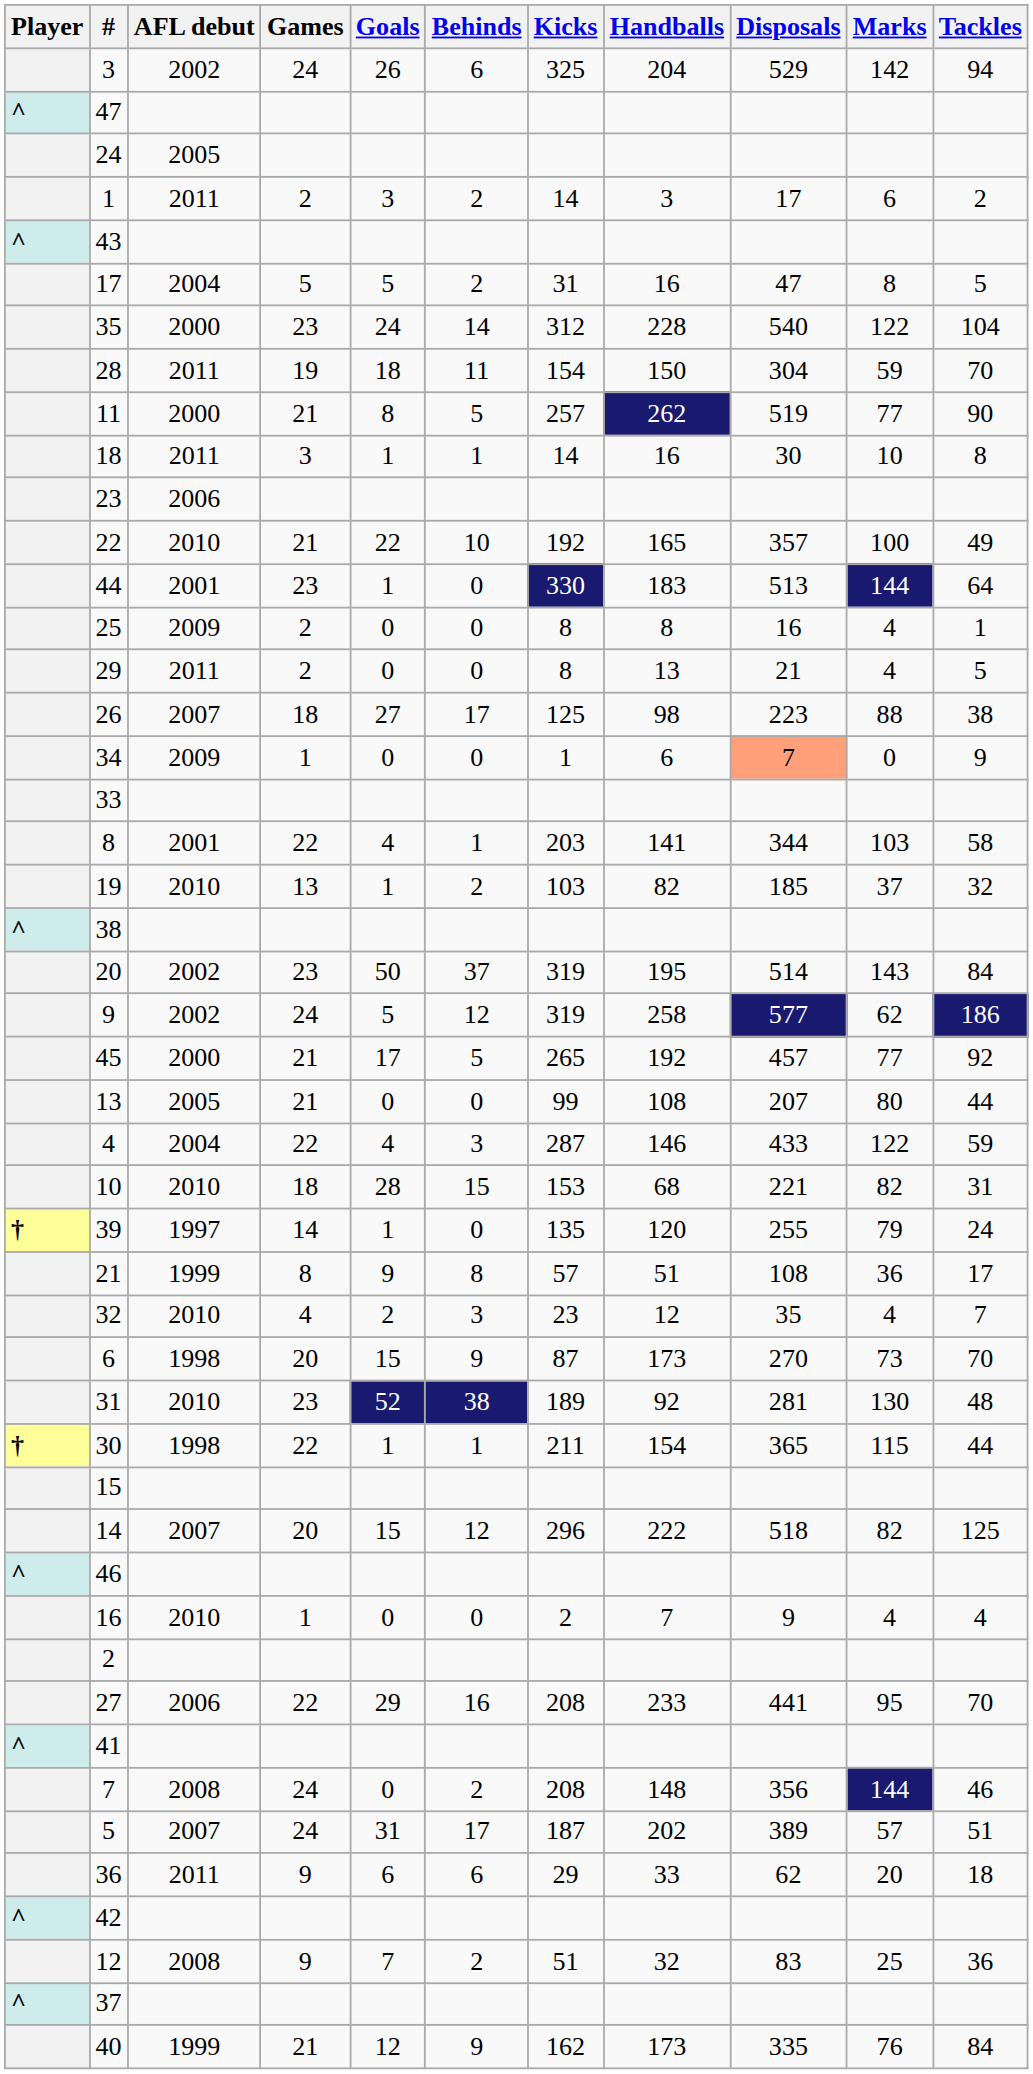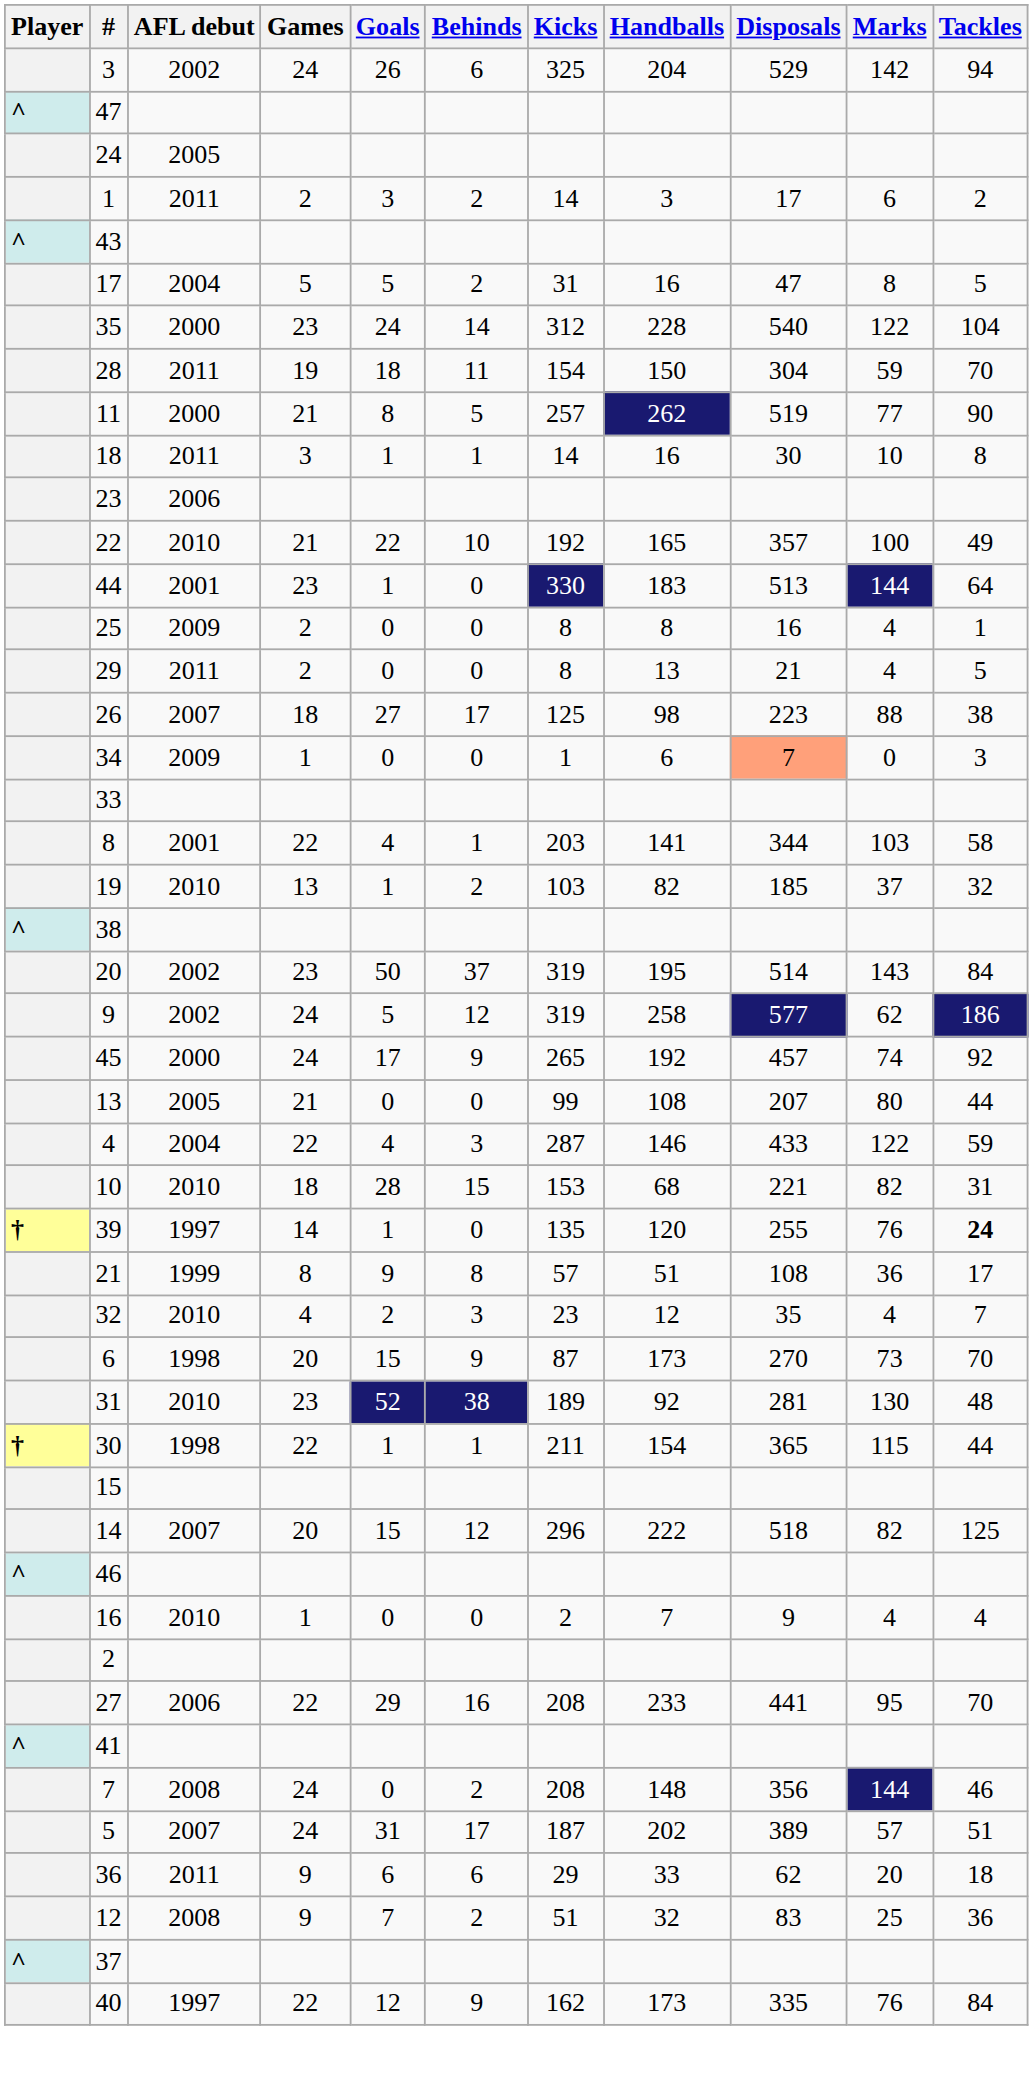 <table class="wikitable plainrowheaders sortable" style="font-size:90%; text-align:center;">
 <tr>
 <th scope="col">Player</th>
 <th scope="col">#</th>
 <th scope="col">AFL debut</th>
 <th scope="col">Games</th>
 <th scope="col"><a href='#'>Goals</a></th>
 <th scope="col"><a href='#'>Behinds</a></th>
 <th scope="col"><a href='#'>Kicks</a></th>
 <th scope="col"><a href='#'>Handballs</a></th>
 <th scope="col"><a href='#'>Disposals</a></th>
 <th scope="col"><a href='#'>Marks</a></th>
 <th scope="col"><a href='#'>Tackles</a></th>
 </tr>
 <tr>
 <th scope="row" style="text-align:left;"></th>
 <td>3</td>
 <td>2002</td>
 <td>24</td>
 <td>26</td>
 <td>6</td>
 <td>325</td>
 <td>204</td>
 <td>529</td>
 <td>142</td>
 <td>94</td>
 </tr>
 <tr>
 <th scope="row"  style="text-align:left; background:#cfecec;">^</th>
 <td>47</td>
 <td></td>
 <td></td>
 <td></td>
 <td></td>
 <td></td>
 <td></td>
 <td></td>
 <td></td>
 <td></td>
 </tr>
 <tr>
 <th scope="row" style="text-align:left;"></th>
 <td>24</td>
 <td>2005</td>
 <td></td>
 <td></td>
 <td></td>
 <td></td>
 <td></td>
 <td></td>
 <td></td>
 <td></td>
 </tr>
 <tr>
 <th scope="row" style="text-align:left;"></th>
 <td>1</td>
 <td>2011</td>
 <td>2</td>
 <td>3</td>
 <td>2</td>
 <td>14</td>
 <td>3</td>
 <td>17</td>
 <td>6</td>
 <td>2</td>
 </tr>
 <tr>
 <th scope="row"  style="text-align:left; background:#cfecec;">^</th>
 <td>43</td>
 <td></td>
 <td></td>
 <td></td>
 <td></td>
 <td></td>
 <td></td>
 <td></td>
 <td></td>
 <td></td>
 </tr>
 <tr>
 <th scope="row" style="text-align:left;"></th>
 <td>17</td>
 <td>2004</td>
 <td>5</td>
 <td>5</td>
 <td>2</td>
 <td>31</td>
 <td>16</td>
 <td>47</td>
 <td>8</td>
 <td>5</td>
 </tr>
 <tr>
 <th scope="row" style="text-align:left;"></th>
 <td>35</td>
 <td>2000</td>
 <td>23</td>
 <td>24</td>
 <td>14</td>
 <td>312</td>
 <td>228</td>
 <td>540</td>
 <td>122</td>
 <td>104</td>
 </tr>
 <tr>
 <th scope="row" style="text-align:left;"></th>
 <td>28</td>
 <td>2011</td>
 <td>19</td>
 <td>18</td>
 <td>11</td>
 <td>154</td>
 <td>150</td>
 <td>304</td>
 <td>59</td>
 <td>70</td>
 </tr>
 <tr>
 <th scope="row" style="text-align:left;"></th>
 <td>11</td>
 <td>2000</td>
 <td>21</td>
 <td>8</td>
 <td>5</td>
 <td>257</td>
 <td style="background:#191970;color:white;">262</td>
 <td>519</td>
 <td>77</td>
 <td>90</td>
 </tr>
 <tr>
 <th scope="row" style="text-align:left;"></th>
 <td>18</td>
 <td>2011</td>
 <td>3</td>
 <td>1</td>
 <td>1</td>
 <td>14</td>
 <td>16</td>
 <td>30</td>
 <td>10</td>
 <td>8</td>
 </tr>
 <tr>
 <th scope="row" style="text-align:left;"></th>
 <td>23</td>
 <td>2006</td>
 <td></td>
 <td></td>
 <td></td>
 <td></td>
 <td></td>
 <td></td>
 <td></td>
 <td></td>
 </tr>
 <tr>
 <th scope="row" style="text-align:left;"></th>
 <td>22</td>
 <td>2010</td>
 <td>21</td>
 <td>22</td>
 <td>10</td>
 <td>192</td>
 <td>165</td>
 <td>357</td>
 <td>100</td>
 <td>49</td>
 </tr>
 <tr>
 <th scope="row" style="text-align:left;"></th>
 <td>44</td>
 <td>2001</td>
 <td>23</td>
 <td>1</td>
 <td>0</td>
 <td style="background:#191970;color:white;">330</td>
 <td>183</td>
 <td>513</td>
 <td style="background:#191970;color:white;">144</td>
 <td>64</td>
 </tr>
 <tr>
 <th scope="row" style="text-align:left;"></th>
 <td>25</td>
 <td>2009</td>
 <td>2</td>
 <td>0</td>
 <td>0</td>
 <td>8</td>
 <td>8</td>
 <td>16</td>
 <td>4</td>
 <td>1</td>
 </tr>
 <tr>
 <th scope="row" style="text-align:left;"></th>
 <td>29</td>
 <td>2011</td>
 <td>2</td>
 <td>0</td>
 <td>0</td>
 <td>8</td>
 <td>13</td>
 <td>21</td>
 <td>4</td>
 <td>5</td>
 </tr>
 <tr>
 <th scope="row" style="text-align:left;"></th>
 <td>26</td>
 <td>2007</td>
 <td>18</td>
 <td>27</td>
 <td>17</td>
 <td>125</td>
 <td>98</td>
 <td>223</td>
 <td>88</td>
 <td>38</td>
 </tr>
 <tr>
 <th scope="row" style="text-align:left;"></th>
 <td>34</td>
 <td>2009</td>
 <td>1</td>
 <td>0</td>
 <td>0</td>
 <td>1</td>
 <td>6</td>
 <td style="background: lightsalmon;">7</td>
 <td>0</td>
-<td>9</td>
+<td>3</td>
 </tr>
 <tr>
 <th scope="row" style="text-align:left;"></th>
 <td>33</td>
 <td></td>
 <td></td>
 <td></td>
 <td></td>
 <td></td>
 <td></td>
 <td></td>
 <td></td>
 <td></td>
 </tr>
 <tr>
 <th scope="row" style="text-align:left;"></th>
 <td>8</td>
 <td>2001</td>
 <td>22</td>
 <td>4</td>
 <td>1</td>
 <td>203</td>
 <td>141</td>
 <td>344</td>
 <td>103</td>
 <td>58</td>
 </tr>
 <tr>
 <th scope="row" style="text-align:left;"></th>
 <td>19</td>
 <td>2010</td>
 <td>13</td>
 <td>1</td>
 <td>2</td>
 <td>103</td>
 <td>82</td>
 <td>185</td>
 <td>37</td>
 <td>32</td>
 </tr>
 <tr>
 <th scope="row"  style="text-align:left; background:#cfecec;">^</th>
 <td>38</td>
 <td></td>
 <td></td>
 <td></td>
 <td></td>
 <td></td>
 <td></td>
 <td></td>
 <td></td>
 <td></td>
 </tr>
 <tr>
 <th scope="row" style="text-align:left;"></th>
 <td>20</td>
 <td>2002</td>
 <td>23</td>
 <td>50</td>
 <td>37</td>
 <td>319</td>
 <td>195</td>
 <td>514</td>
 <td>143</td>
 <td>84</td>
 </tr>
 <tr>
 <th scope="row" style="text-align:left;"></th>
 <td>9</td>
 <td>2002</td>
 <td>24</td>
 <td>5</td>
 <td>12</td>
 <td>319</td>
 <td>258</td>
 <td style="background:#191970;color:white;">577</td>
 <td>62</td>
 <td style="background:#191970;color:white;">186</td>
 </tr>
 <tr>
 <th scope="row" style="text-align:left;"></th>
 <td>45</td>
 <td>2000</td>
-<td>21</td>
+<td>24</td>
 <td>17</td>
-<td>5</td>
+<td>9</td>
 <td>265</td>
 <td>192</td>
 <td>457</td>
-<td>77</td>
+<td>74</td>
 <td>92</td>
 </tr>
 <tr>
 <th scope="row" style="text-align:left;"></th>
 <td>13</td>
 <td>2005</td>
 <td>21</td>
 <td>0</td>
 <td>0</td>
 <td>99</td>
 <td>108</td>
 <td>207</td>
 <td>80</td>
 <td>44</td>
 </tr>
 <tr>
 <th scope="row" style="text-align:left;"></th>
 <td>4</td>
 <td>2004</td>
 <td>22</td>
 <td>4</td>
 <td>3</td>
 <td>287</td>
 <td>146</td>
 <td>433</td>
 <td>122</td>
 <td>59</td>
 </tr>
 <tr>
 <th scope="row" style="text-align:left;"></th>
 <td>10</td>
 <td>2010</td>
 <td>18</td>
 <td>28</td>
 <td>15</td>
 <td>153</td>
 <td>68</td>
 <td>221</td>
 <td>82</td>
 <td>31</td>
 </tr>
 <tr>
 <th scope="row"  style="text-align:left; background:#ff9;"> †</th>
 <td>39</td>
 <td>1997</td>
 <td>14</td>
 <td>1</td>
 <td>0</td>
 <td>135</td>
 <td>120</td>
 <td>255</td>
-<td>79</td>
-<td>24</td>
+<td>76</td>
+<td><strong>24</strong></td>
 </tr>
 <tr>
 <th scope="row" style="text-align:left;"></th>
 <td>21</td>
 <td>1999</td>
 <td>8</td>
 <td>9</td>
 <td>8</td>
 <td>57</td>
 <td>51</td>
 <td>108</td>
 <td>36</td>
 <td>17</td>
 </tr>
 <tr>
 <th scope="row" style="text-align:left;"></th>
 <td>32</td>
 <td>2010</td>
 <td>4</td>
 <td>2</td>
 <td>3</td>
 <td>23</td>
 <td>12</td>
 <td>35</td>
 <td>4</td>
 <td>7</td>
 </tr>
 <tr>
 <th scope="row" style="text-align:left;"></th>
 <td>6</td>
 <td>1998</td>
 <td>20</td>
 <td>15</td>
 <td>9</td>
 <td>87</td>
 <td>173</td>
 <td>270</td>
 <td>73</td>
 <td>70</td>
 </tr>
 <tr>
 <th scope="row" style="text-align:left;"></th>
 <td>31</td>
 <td>2010</td>
 <td>23</td>
 <td style="background:#191970;color:white;">52</td>
 <td style="background:#191970;color:white;">38</td>
 <td>189</td>
 <td>92</td>
 <td>281</td>
 <td>130</td>
 <td>48</td>
 </tr>
 <tr>
 <th scope="row"  style="text-align:left; background:#ff9;"> †</th>
 <td>30</td>
 <td>1998</td>
 <td>22</td>
 <td>1</td>
 <td>1</td>
 <td>211</td>
 <td>154</td>
 <td>365</td>
 <td>115</td>
 <td>44</td>
 </tr>
 <tr>
 <th scope="row" style="text-align:left;"></th>
 <td>15</td>
 <td></td>
 <td></td>
 <td></td>
 <td></td>
 <td></td>
 <td></td>
 <td></td>
 <td></td>
 <td></td>
 </tr>
 <tr>
 <th scope="row" style="text-align:left;"></th>
 <td>14</td>
 <td>2007</td>
 <td>20</td>
 <td>15</td>
 <td>12</td>
 <td>296</td>
 <td>222</td>
 <td>518</td>
 <td>82</td>
 <td>125</td>
 </tr>
 <tr>
 <th scope="row"  style="text-align:left; background:#cfecec;">^</th>
 <td>46</td>
 <td></td>
 <td></td>
 <td></td>
 <td></td>
 <td></td>
 <td></td>
 <td></td>
 <td></td>
 <td></td>
 </tr>
 <tr>
 <th scope="row" style="text-align:left;"></th>
 <td>16</td>
 <td>2010</td>
 <td>1</td>
 <td>0</td>
 <td>0</td>
 <td>2</td>
 <td>7</td>
 <td>9</td>
 <td>4</td>
 <td>4</td>
 </tr>
 <tr>
 <th scope="row" style="text-align:left;"></th>
 <td>2</td>
 <td></td>
 <td></td>
 <td></td>
 <td></td>
 <td></td>
 <td></td>
 <td></td>
 <td></td>
 <td></td>
 </tr>
 <tr>
 <th scope="row" style="text-align:left;"></th>
 <td>27</td>
 <td>2006</td>
 <td>22</td>
 <td>29</td>
 <td>16</td>
 <td>208</td>
 <td>233</td>
 <td>441</td>
 <td>95</td>
 <td>70</td>
 </tr>
 <tr>
 <th scope="row"  style="text-align:left; background:#cfecec;">^</th>
 <td>41</td>
 <td></td>
 <td></td>
 <td></td>
 <td></td>
 <td></td>
 <td></td>
 <td></td>
 <td></td>
 <td></td>
 </tr>
 <tr>
 <th scope="row" style="text-align:left;"></th>
 <td>7</td>
 <td>2008</td>
 <td>24</td>
 <td>0</td>
 <td>2</td>
 <td>208</td>
 <td>148</td>
 <td>356</td>
 <td style="background:#191970;color:white;">144</td>
 <td>46</td>
 </tr>
 <tr>
 <th scope="row" style="text-align:left;"></th>
 <td>5</td>
 <td>2007</td>
 <td>24</td>
 <td>31</td>
 <td>17</td>
 <td>187</td>
 <td>202</td>
 <td>389</td>
 <td>57</td>
 <td>51</td>
 </tr>
 <tr>
 <th scope="row" style="text-align:left;"></th>
 <td>36</td>
 <td>2011</td>
 <td>9</td>
 <td>6</td>
 <td>6</td>
 <td>29</td>
 <td>33</td>
 <td>62</td>
 <td>20</td>
 <td>18</td>
 </tr>
 <tr>
-<th scope="row"  style="text-align:left; background:#cfecec;">^</th>
-<td>42</td>
-<td></td>
-<td></td>
-<td></td>
-<td></td>
-<td></td>
-<td></td>
-<td></td>
-<td></td>
-<td></td>
-</tr>
-<tr>
 <th scope="row" style="text-align:left;"></th>
 <td>12</td>
 <td>2008</td>
 <td>9</td>
 <td>7</td>
 <td>2</td>
 <td>51</td>
 <td>32</td>
 <td>83</td>
 <td>25</td>
 <td>36</td>
 </tr>
 <tr>
 <th scope="row"  style="text-align:left; background:#cfecec;">^</th>
 <td>37</td>
 <td></td>
 <td></td>
 <td></td>
 <td></td>
 <td></td>
 <td></td>
 <td></td>
 <td></td>
 <td></td>
 </tr>
 <tr>
 <th scope="row" style="text-align:left;"></th>
 <td>40</td>
-<td>1999</td>
-<td>21</td>
+<td>1997</td>
+<td>22</td>
 <td>12</td>
 <td>9</td>
 <td>162</td>
 <td>173</td>
 <td>335</td>
 <td>76</td>
 <td>84</td>
 </tr>
 </table>
